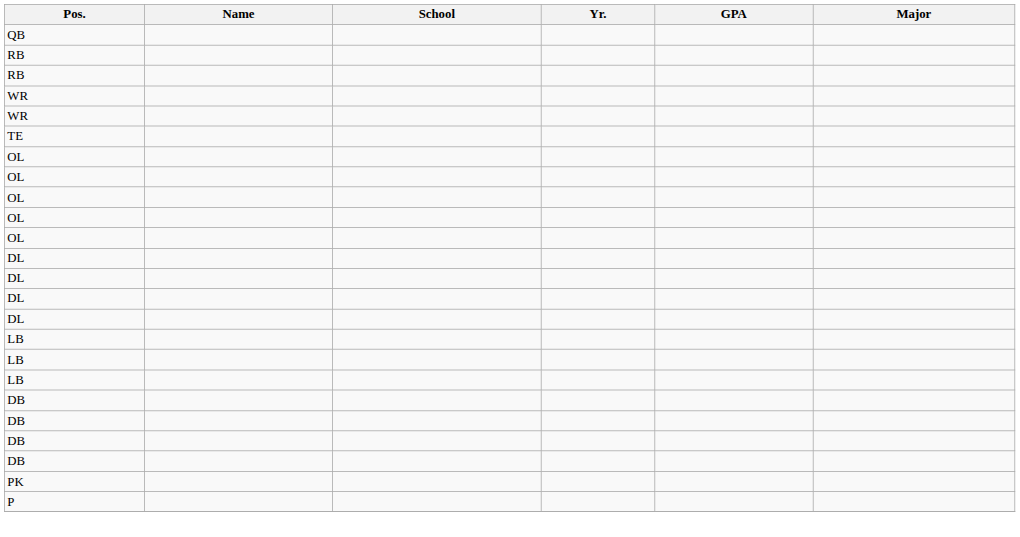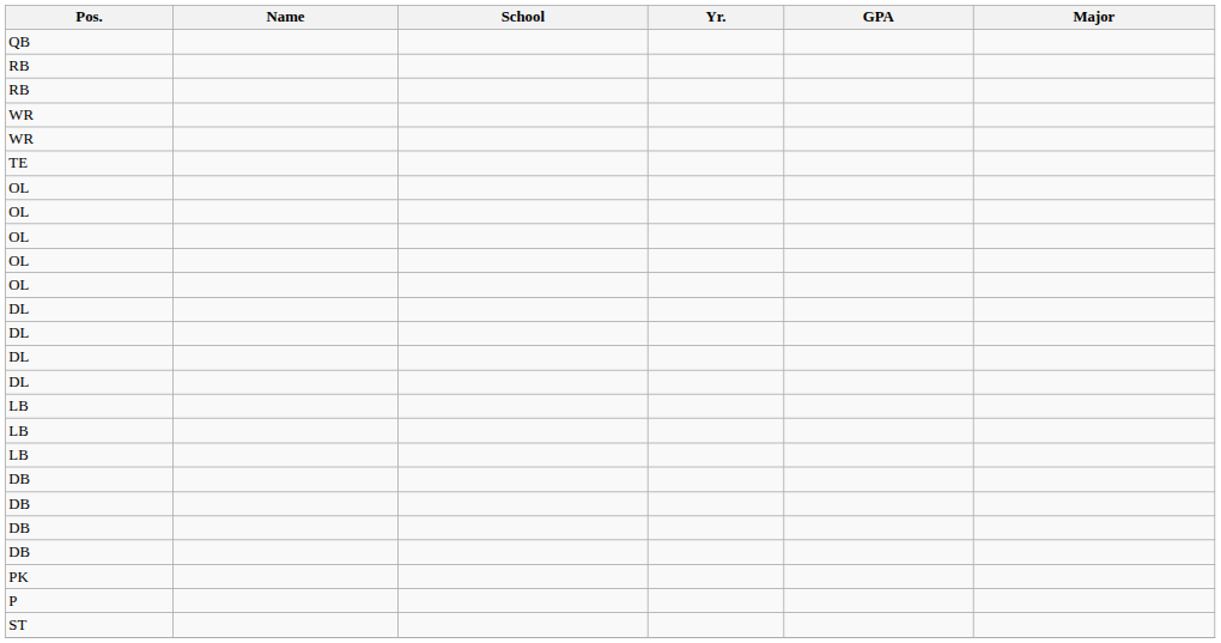 <table class="wikitable sortable sortable" style="width:100%;">
 <tr>
 <th>Pos.</th>
 <th>Name</th>
 <th>School</th>
 <th>Yr.</th>
 <th>GPA</th>
 <th>Major</th>
 </tr>
 <tr>
 <td>QB</td>
 <td></td>
 <td></td>
 <td></td>
 <td></td>
 <td></td>
 </tr>
 <tr>
 <td>RB</td>
 <td></td>
 <td></td>
 <td></td>
 <td></td>
 <td></td>
 </tr>
 <tr>
 <td>RB</td>
 <td></td>
 <td></td>
 <td></td>
 <td></td>
 <td></td>
 </tr>
 <tr>
 <td>WR</td>
 <td></td>
 <td></td>
 <td></td>
 <td></td>
 <td></td>
 </tr>
 <tr>
 <td>WR</td>
 <td></td>
 <td></td>
 <td></td>
 <td></td>
 <td></td>
 </tr>
 <tr>
 <td>TE</td>
 <td></td>
 <td></td>
 <td></td>
 <td></td>
 <td></td>
 </tr>
 <tr>
 <td>OL</td>
 <td></td>
 <td></td>
 <td></td>
 <td></td>
 <td></td>
 </tr>
 <tr>
 <td>OL</td>
 <td></td>
 <td></td>
 <td></td>
 <td></td>
 <td></td>
 </tr>
 <tr>
 <td>OL</td>
 <td></td>
 <td></td>
 <td></td>
 <td></td>
 <td></td>
 </tr>
 <tr>
 <td>OL</td>
 <td></td>
 <td></td>
 <td></td>
 <td></td>
 <td></td>
 </tr>
 <tr>
 <td>OL</td>
 <td></td>
 <td></td>
 <td></td>
 <td></td>
 <td></td>
 </tr>
 <tr>
 <td>DL</td>
 <td></td>
 <td></td>
 <td></td>
 <td></td>
 <td></td>
 </tr>
 <tr>
 <td>DL</td>
 <td></td>
 <td></td>
 <td></td>
 <td></td>
 <td></td>
 </tr>
 <tr>
 <td>DL</td>
 <td></td>
 <td></td>
 <td></td>
 <td></td>
 <td></td>
 </tr>
 <tr>
 <td>DL</td>
 <td></td>
 <td></td>
 <td></td>
 <td></td>
 <td></td>
 </tr>
 <tr>
 <td>LB</td>
 <td></td>
 <td></td>
 <td></td>
 <td></td>
 <td></td>
 </tr>
 <tr>
 <td>LB</td>
 <td></td>
 <td></td>
 <td></td>
 <td></td>
 <td></td>
 </tr>
 <tr>
 <td>LB</td>
 <td></td>
 <td></td>
 <td></td>
 <td></td>
 <td></td>
 </tr>
 <tr>
 <td>DB</td>
 <td></td>
 <td></td>
 <td></td>
 <td></td>
 <td></td>
 </tr>
 <tr>
 <td>DB</td>
 <td></td>
 <td></td>
 <td></td>
 <td></td>
 <td></td>
 </tr>
 <tr>
 <td>DB</td>
 <td></td>
 <td></td>
 <td></td>
 <td></td>
 <td></td>
 </tr>
 <tr>
 <td>DB</td>
 <td></td>
 <td></td>
 <td></td>
 <td></td>
 <td></td>
 </tr>
 <tr>
 <td>PK</td>
 <td></td>
 <td></td>
 <td></td>
 <td></td>
 <td></td>
 </tr>
 <tr>
 <td>P</td>
 <td></td>
 <td></td>
 <td></td>
 <td></td>
 <td></td>
 </tr>
 <tr>
+<td>ST</td>
+<td></td>
+<td></td>
+<td></td>
+<td></td>
+<td></td>
+</tr>
+<tr>
 </tr>
 </table>
